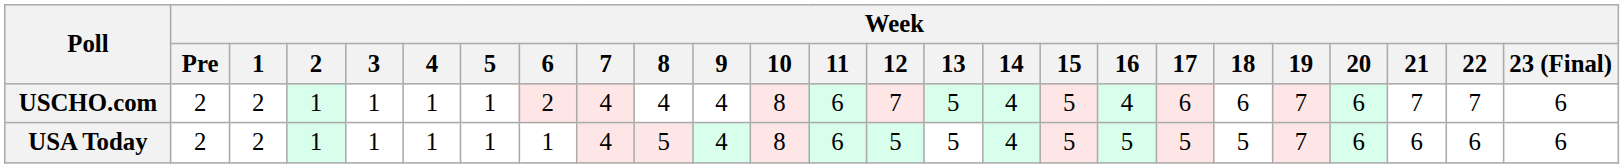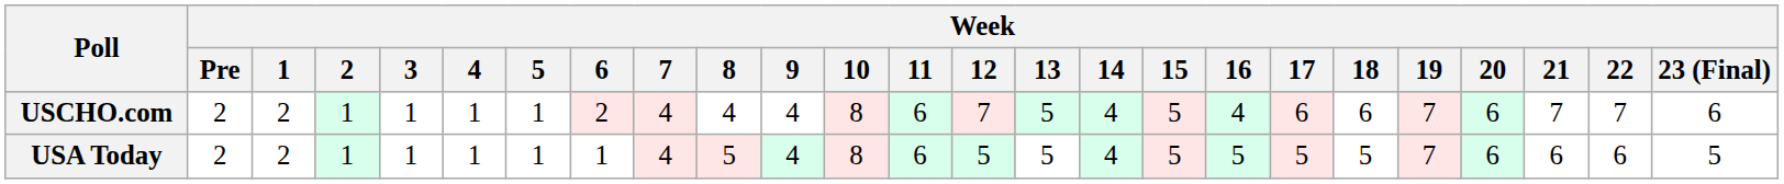 <table class="wikitable" style="white-space:nowrap;">
 <tr>
 <th scope="col" width="100" rowspan="2">Poll</th>
 <th colspan="25">Week</th>
 </tr>
 <tr>
 <th scope="col" width="30">Pre</th>
 <th scope="col" width="30">1</th>
 <th scope="col" width="30">2</th>
 <th scope="col" width="30">3</th>
 <th scope="col" width="30">4</th>
 <th scope="col" width="30">5</th>
 <th scope="col" width="30">6</th>
 <th scope="col" width="30">7</th>
 <th scope="col" width="30">8</th>
 <th scope="col" width="30">9</th>
 <th scope="col" width="30">10</th>
 <th scope="col" width="30">11</th>
 <th scope="col" width="30">12</th>
 <th scope="col" width="30">13</th>
 <th scope="col" width="30">14</th>
 <th scope="col" width="30">15</th>
 <th scope="col" width="30">16</th>
 <th scope="col" width="30">17</th>
 <th scope="col" width="30">18</th>
 <th scope="col" width="30">19</th>
 <th scope="col" width="30">20</th>
 <th scope="col" width="30">21</th>
 <th scope="col" width="30">22</th>
 <th scope="col" width="30">23 (Final)</th>
 </tr>
 <tr style="text-align:center;">
 <th>USCHO.com</th>
 <td bgcolor=FFFFFF>2</td>
 <td bgcolor=FFFFFF>2</td>
 <td bgcolor=D8FFEB>1</td>
 <td bgcolor=FFFFFF>1</td>
 <td bgcolor=FFFFFF>1</td>
 <td bgcolor=FFFFFF>1</td>
 <td bgcolor=FFE6E6>2</td>
 <td bgcolor=FFE6E6>4</td>
 <td bgcolor=FFFFFF>4</td>
 <td bgcolor=FFFFFF>4</td>
 <td bgcolor=FFE6E6>8</td>
 <td bgcolor=D8FFEB>6</td>
 <td bgcolor=FFE6E6>7</td>
 <td bgcolor=D8FFEB>5</td>
 <td bgcolor=D8FFEB>4</td>
 <td bgcolor=FFE6E6>5</td>
 <td bgcolor=D8FFEB>4</td>
 <td bgcolor=FFE6E6>6</td>
 <td bgcolor=FFFFFF>6</td>
 <td bgcolor=FFE6E6>7</td>
 <td bgcolor=D8FFEB>6</td>
 <td bgcolor=FFFFFF>7</td>
 <td bgcolor=FFFFFF>7</td>
 <td bgcolor=FFFFFF>6</td>
 </tr>
 <tr style="text-align:center;">
 <th>USA Today</th>
 <td bgcolor=FFFFFF>2</td>
 <td bgcolor=FFFFFF>2</td>
 <td bgcolor=D8FFEB>1</td>
 <td bgcolor=FFFFFF>1</td>
 <td bgcolor=FFFFFF>1</td>
 <td bgcolor=FFFFFF>1</td>
 <td bgcolor=FFFFFF>1</td>
 <td bgcolor=FFE6E6>4</td>
 <td bgcolor=FFE6E6>5</td>
 <td bgcolor=D8FFEB>4</td>
 <td bgcolor=FFE6E6>8</td>
 <td bgcolor=D8FFEB>6</td>
 <td bgcolor=D8FFEB>5</td>
 <td bgcolor=FFFFFF>5</td>
 <td bgcolor=D8FFEB>4</td>
 <td bgcolor=FFE6E6>5</td>
 <td bgcolor=D8FFEB>5</td>
 <td bgcolor=FFE6E6>5</td>
 <td bgcolor=FFFFFF>5</td>
 <td bgcolor=FFE6E6>7</td>
 <td bgcolor=D8FFEB>6</td>
 <td bgcolor=FFFFFF>6</td>
 <td bgcolor=FFFFFF>6</td>
-<td bgcolor=FFFFFF>6</td>
+<td bgcolor=FFFFFF>5</td>
 </tr>
 </table>
